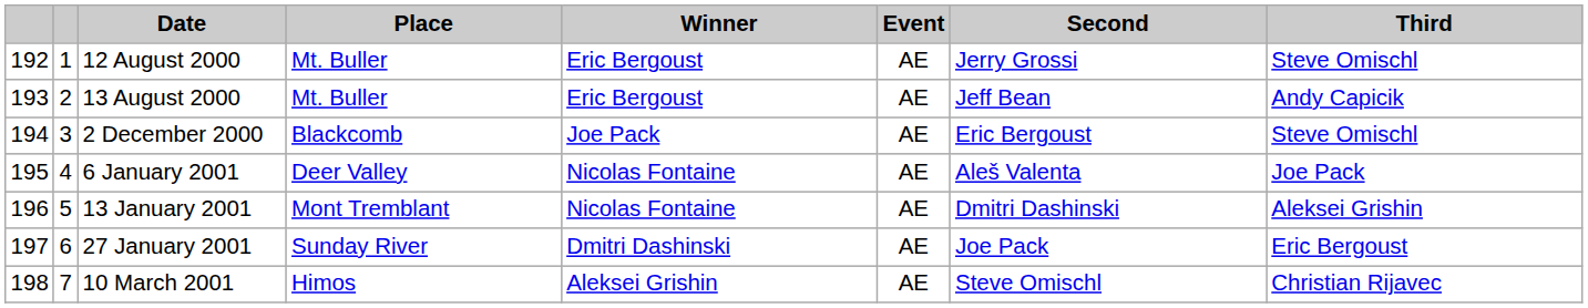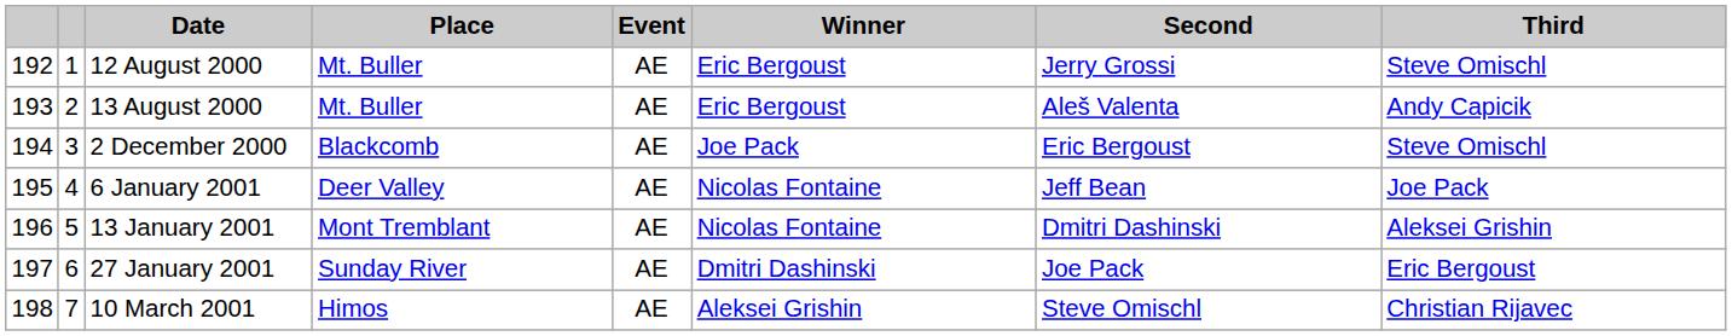 <table class="wikitable plainrowheaders" style="background:#fff; font-size:86%; line-height:16px; border:grey solid 1px; border-collapse:collapse;">
 <tr style="background:#ccc; text-align:center;">
 <th scope="col" style="background:#ccc; width=20 px;"></th>
 <th scope="col" style="background:#ccc; width=30 px;"></th>
 <th scope="col" style="background:#ccc; width:120px;">Date</th>
 <th scope="col" style="background:#ccc; width:160px;">Place</th>
+<th scope="col" style="background:#ccc; width:15px;">Event</th>
 <th scope="col" style="background:#ccc; width:185px;">Winner</th>
-<th scope="col" style="background:#ccc; width:15px;">Event</th>
 <th scope="col" style="background:#ccc; width:185px;">Second</th>
 <th scope="col" style="background:#ccc; width:185px;">Third</th>
 </tr>
 <tr>
 <td align=center>192</td>
 <td align=center>1</td>
 <td>12 August 2000</td>
 <td> <a href='#'>Mt. Buller</a></td>
+<td align=center>AE</td>
 <td> <a href='#'>Eric Bergoust</a></td>
-<td align=center>AE</td>
 <td> <a href='#'>Jerry Grossi</a></td>
 <td> <a href='#'>Steve Omischl</a></td>
 </tr>
 <tr>
 <td align=center>193</td>
 <td align=center>2</td>
 <td>13 August 2000</td>
 <td> <a href='#'>Mt. Buller</a></td>
+<td align=center>AE</td>
 <td> <a href='#'>Eric Bergoust</a></td>
-<td align=center>AE</td>
-<td> <a href='#'>Jeff Bean</a></td>
+<td> <a href='#'>Aleš Valenta</a></td>
 <td> <a href='#'>Andy Capicik</a></td>
 </tr>
 <tr>
 <td align=center>194</td>
 <td align=center>3</td>
 <td>2 December 2000</td>
 <td> <a href='#'>Blackcomb</a></td>
+<td align=center>AE</td>
 <td> <a href='#'>Joe Pack</a></td>
-<td align=center>AE</td>
 <td> <a href='#'>Eric Bergoust</a></td>
 <td> <a href='#'>Steve Omischl</a></td>
 </tr>
 <tr>
 <td align=center>195</td>
 <td align=center>4</td>
 <td>6 January 2001</td>
 <td> <a href='#'>Deer Valley</a></td>
+<td align=center>AE</td>
 <td> <a href='#'>Nicolas Fontaine</a></td>
-<td align=center>AE</td>
-<td> <a href='#'>Aleš Valenta</a></td>
+<td> <a href='#'>Jeff Bean</a></td>
 <td> <a href='#'>Joe Pack</a></td>
 </tr>
 <tr>
 <td align=center>196</td>
 <td align=center>5</td>
 <td>13 January 2001</td>
 <td> <a href='#'>Mont Tremblant</a></td>
+<td align=center>AE</td>
 <td> <a href='#'>Nicolas Fontaine</a></td>
-<td align=center>AE</td>
 <td> <a href='#'>Dmitri Dashinski</a></td>
 <td> <a href='#'>Aleksei Grishin</a></td>
 </tr>
 <tr>
 <td align=center>197</td>
 <td align=center>6</td>
 <td>27 January 2001</td>
 <td> <a href='#'>Sunday River</a></td>
+<td align=center>AE</td>
 <td> <a href='#'>Dmitri Dashinski</a></td>
-<td align=center>AE</td>
 <td> <a href='#'>Joe Pack</a></td>
 <td> <a href='#'>Eric Bergoust</a></td>
 </tr>
 <tr>
 <td align=center>198</td>
 <td align=center>7</td>
 <td>10 March 2001</td>
 <td> <a href='#'>Himos</a></td>
+<td align=center>AE</td>
 <td> <a href='#'>Aleksei Grishin</a></td>
-<td align=center>AE</td>
 <td> <a href='#'>Steve Omischl</a></td>
 <td> <a href='#'>Christian Rijavec</a></td>
 </tr>
 </table>
